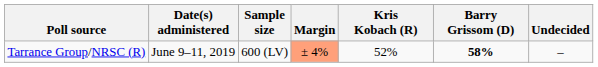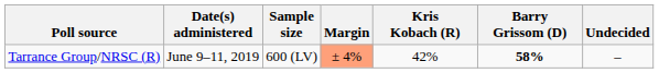 <table class="wikitable" style="font-size:90%;text-align:center;">
 <tr valign=bottom>
 <th>Poll source</th>
 <th>Date(s)<br>administered</th>
 <th>Sample<br>size</th>
 <th>Margin<br></th>
 <th style="width:100px;">Kris<br>Kobach (R)</th>
 <th style="width:100px;">Barry<br>Grissom (D)</th>
 <th>Undecided</th>
 </tr>
 <tr>
 <td style="text-align:left;"><a href='#'>Tarrance Group</a>/<a href='#'>NRSC (R)</a></td>
 <td>June 9–11, 2019</td>
 <td>600 (LV)</td>
 <td style="background: lightsalmon;">± 4%</td>
-<td>52%</td>
+<td>42%</td>
 <td><strong>58%</strong></td>
 <td>–</td>
 </tr>
 </table>
